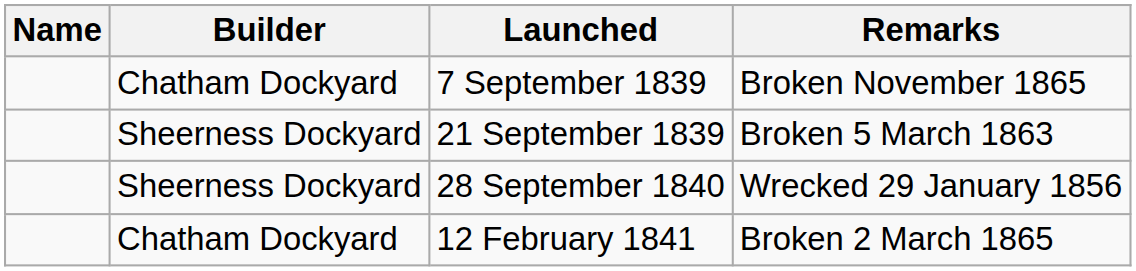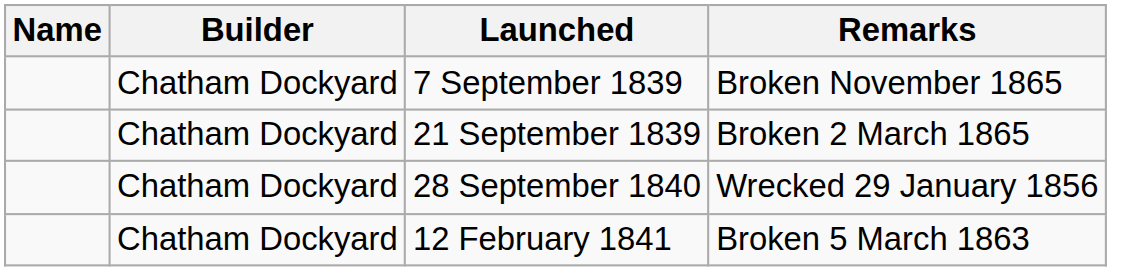 <table class="wikitable">
 <tr>
 <th>Name</th>
 <th>Builder</th>
 <th>Launched</th>
 <th>Remarks</th>
 </tr>
 <tr>
 <td></td>
 <td>Chatham Dockyard</td>
 <td>7 September 1839</td>
 <td>Broken November 1865</td>
 </tr>
 <tr>
 <td></td>
-<td>Sheerness Dockyard</td>
+<td>Chatham Dockyard</td>
 <td>21 September 1839</td>
-<td>Broken 5 March 1863</td>
+<td>Broken 2 March 1865</td>
 </tr>
 <tr>
 <td></td>
-<td>Sheerness Dockyard</td>
+<td>Chatham Dockyard</td>
 <td>28 September 1840</td>
 <td>Wrecked 29 January 1856</td>
 </tr>
 <tr>
 <td></td>
 <td>Chatham Dockyard</td>
 <td>12 February 1841</td>
-<td>Broken 2 March 1865</td>
+<td>Broken 5 March 1863</td>
 </tr>
 </table>
